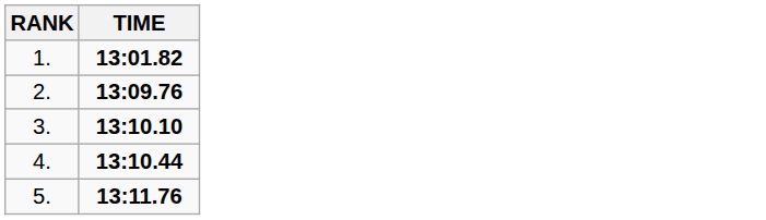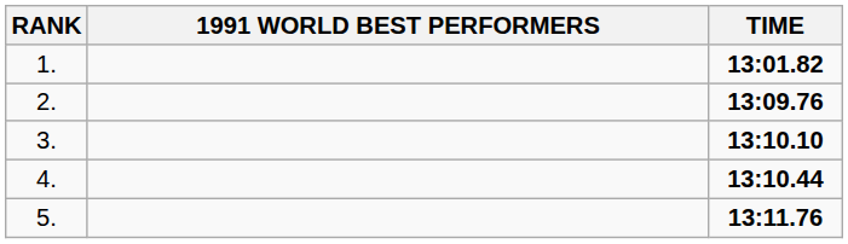 <table class="wikitable" style="border-collapse: collapse; font-size: 90%;">
 <tr>
 <th>RANK</th>
+<th align="center" style="width: 25em">1991 WORLD BEST PERFORMERS</th>
 <th align="center" style="width: 5em">TIME</th>
 </tr>
 <tr>
 <td align="center">1.</td>
+<td></td>
 <td align="center"><strong>13:01.82</strong></td>
 </tr>
 <tr>
 <td align="center">2.</td>
+<td></td>
 <td align="center"><strong>13:09.76</strong></td>
 </tr>
 <tr>
 <td align="center">3.</td>
+<td></td>
 <td align="center"><strong>13:10.10</strong></td>
 </tr>
 <tr>
 <td align="center">4.</td>
+<td></td>
 <td align="center"><strong>13:10.44</strong></td>
 </tr>
 <tr>
 <td align="center">5.</td>
+<td></td>
 <td align="center"><strong>13:11.76</strong></td>
 </tr>
 </table>
